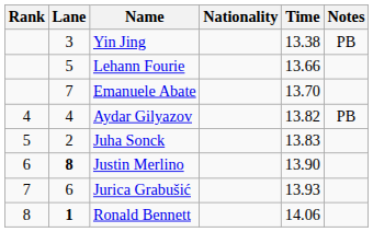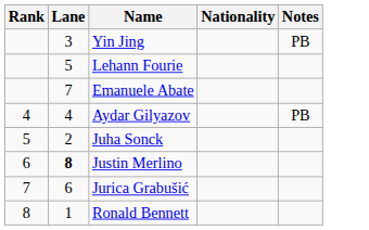 <table class="wikitable sortable" style="text-align:center">
 <tr>
 <th>Rank</th>
 <th>Lane</th>
 <th>Name</th>
 <th>Nationality</th>
-<th>Time</th>
 <th>Notes</th>
 </tr>
 <tr>
 <td></td>
 <td>3</td>
 <td align=left><a href='#'>Yin Jing</a></td>
 <td align=left></td>
-<td>13.38</td>
 <td>PB</td>
 </tr>
 <tr>
 <td></td>
 <td>5</td>
 <td align=left><a href='#'>Lehann Fourie</a></td>
 <td align=left></td>
-<td>13.66</td>
 <td></td>
 </tr>
 <tr>
 <td></td>
 <td>7</td>
 <td align=left><a href='#'>Emanuele Abate</a></td>
 <td align=left></td>
-<td>13.70</td>
 <td></td>
 </tr>
 <tr>
 <td>4</td>
 <td>4</td>
 <td align=left><a href='#'>Aydar Gilyazov</a></td>
 <td align=left></td>
-<td>13.82</td>
 <td>PB</td>
 </tr>
 <tr>
 <td>5</td>
 <td>2</td>
 <td align=left><a href='#'>Juha Sonck</a></td>
 <td align=left></td>
-<td>13.83</td>
 <td></td>
 </tr>
 <tr>
 <td>6</td>
 <td><strong>8</strong></td>
 <td align=left><a href='#'>Justin Merlino</a></td>
 <td align=left></td>
-<td>13.90</td>
 <td></td>
 </tr>
 <tr>
 <td>7</td>
 <td>6</td>
 <td align=left><a href='#'>Jurica Grabušić</a></td>
 <td align=left></td>
-<td>13.93</td>
 <td></td>
 </tr>
 <tr>
 <td>8</td>
-<td><strong>1</strong></td>
+<td>1</td>
 <td align=left><a href='#'>Ronald Bennett</a></td>
 <td align=left></td>
-<td>14.06</td>
 <td></td>
 </tr>
 </table>
